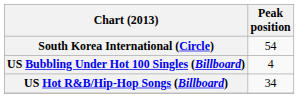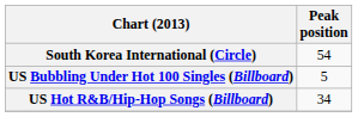 <table class="wikitable sortable plainrowheaders" style="text-align:center">
 <tr>
 <th>Chart (2013)</th>
 <th>Peak<br>position</th>
 </tr>
 <tr>
 <th scope="row">South Korea International (<a href='#'>Circle</a>)</th>
 <td>54</td>
 </tr>
 <tr>
 <th scope="row">US <a href='#'>Bubbling Under Hot 100 Singles</a> (<em><a href='#'>Billboard</a></em>)</th>
-<td>4</td>
+<td>5</td>
 </tr>
 <tr>
 <th scope="row">US <a href='#'>Hot R&B/Hip-Hop Songs</a> (<em><a href='#'>Billboard</a></em>)</th>
 <td>34</td>
 </tr>
 <tr>
 </tr>
 </table>
